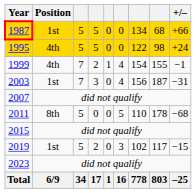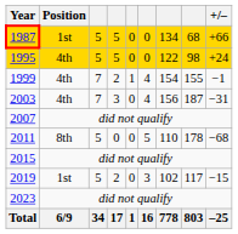 <table class="wikitable" style="text-align: center;">
 <tr>
 <th>Year</th>
 <th>Position</th>
 <th></th>
 <th></th>
 <th></th>
 <th></th>
 <th></th>
 <th></th>
 <th>+/–</th>
 </tr>
 <tr bgcolor=gold>
 <td style="border: 3px solid red"> <a href='#'>1987</a></td>
 <td>1st</td>
 <td>5</td>
 <td>5</td>
 <td>0</td>
 <td>0</td>
 <td>134</td>
 <td>68</td>
 <td>+66</td>
 </tr>
 <tr bgcolor=gold>
 <td> <a href='#'>1995</a></td>
 <td>4th</td>
 <td>5</td>
 <td>5</td>
 <td>0</td>
 <td>0</td>
 <td>122</td>
 <td>98</td>
 <td>+24</td>
 </tr>
 <tr>
 <td> <a href='#'>1999</a></td>
 <td>4th</td>
 <td>7</td>
 <td>2</td>
 <td>1</td>
 <td>4</td>
 <td>154</td>
 <td>155</td>
 <td>−1</td>
 </tr>
 <tr>
 <td> <a href='#'>2003</a></td>
-<td>1st</td>
+<td>4th</td>
 <td>7</td>
 <td>3</td>
 <td>0</td>
 <td>4</td>
 <td>156</td>
 <td>187</td>
 <td>−31</td>
 </tr>
 <tr>
 <td> <a href='#'>2007</a></td>
 <td colspan=8><em>did not qualify</em></td>
 </tr>
 <tr>
 <td> <a href='#'>2011</a></td>
 <td>8th</td>
 <td>5</td>
 <td>0</td>
 <td>0</td>
 <td>5</td>
 <td>110</td>
 <td>178</td>
 <td>−68</td>
 </tr>
 <tr>
 <td> <a href='#'>2015</a></td>
 <td colspan=8><em>did not qualify</em></td>
 </tr>
 <tr>
 <td> <a href='#'>2019</a></td>
 <td>1st</td>
 <td>5</td>
 <td>2</td>
 <td>0</td>
 <td>3</td>
 <td>102</td>
 <td>117</td>
 <td>−15</td>
 </tr>
 <tr>
 <td> <a href='#'>2023</a></td>
 <td colspan=8><em>did not qualify</em></td>
 </tr>
 <tr>
 <th>Total</th>
 <th>6/9</th>
 <th>34</th>
 <th>17</th>
 <th>1</th>
 <th>16</th>
 <th>778</th>
 <th>803</th>
 <th>–25</th>
 </tr>
 </table>
